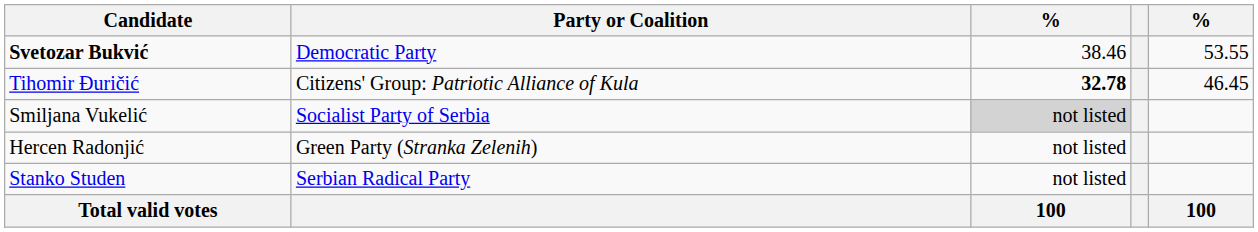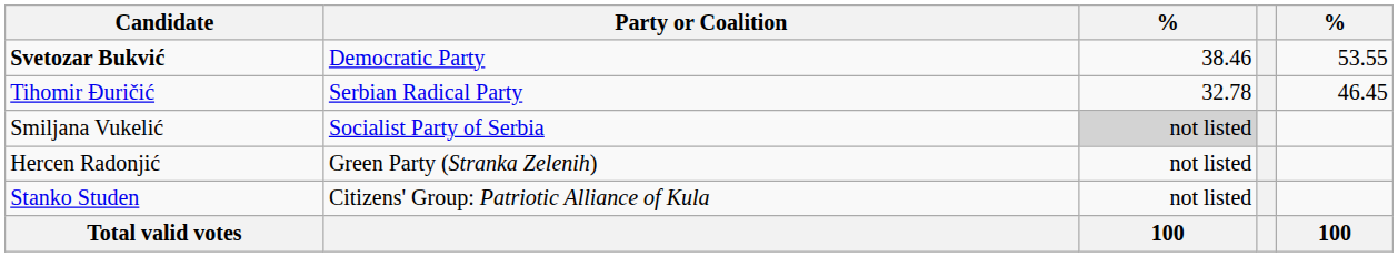 <table style="width:1000px;" class="wikitable">
 <tr>
 <th>Candidate</th>
 <th>Party or Coalition</th>
 <th>%</th>
 <th></th>
 <th>%</th>
 </tr>
 <tr>
 <td align="left"><strong>Svetozar Bukvić</strong></td>
 <td align="left"><a href='#'>Democratic Party</a></td>
 <td align="right">38.46</td>
 <th align="left"></th>
 <td align="right">53.55</td>
 </tr>
 <tr>
 <td align="left"><a href='#'>Tihomir Đuričić</a></td>
-<td align="left">Citizens' Group: <em>Patriotic Alliance of Kula</em></td>
-<td align="right"><strong>32.78</strong></td>
+<td align="left"><a href='#'>Serbian Radical Party</a></td>
+<td align="right">32.78</td>
 <th align="left"></th>
 <td align="right">46.45</td>
 </tr>
 <tr>
 <td align="left">Smiljana Vukelić</td>
 <td align="left"><a href='#'>Socialist Party of Serbia</a></td>
 <td align="right" style="background: lightgrey;">not listed</td>
 <th align="left"></th>
 <td align="right"></td>
 </tr>
 <tr>
 <td align="left">Hercen Radonjić</td>
 <td align="left">Green Party (<em>Stranka Zelenih</em>)</td>
 <td align="right">not listed</td>
 <th align="left"></th>
 <td align="right"></td>
 </tr>
 <tr>
 <td align="left"><a href='#'>Stanko Studen</a></td>
-<td align="left"><a href='#'>Serbian Radical Party</a></td>
+<td align="left">Citizens' Group: <em>Patriotic Alliance of Kula</em></td>
 <td align="right">not listed</td>
 <th align="left"></th>
 <td align="right"></td>
 </tr>
 <tr>
 <th align="left">Total valid votes</th>
 <th align="left"></th>
 <th align="right">100</th>
 <th align="left"></th>
 <th align="right">100</th>
 </tr>
 </table>
